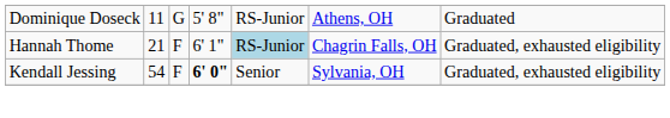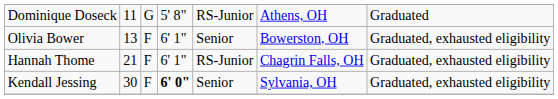 <table class="wikitable sortable" border="1">
 <tr align=center>
 </tr>
 <tr>
 <td>Dominique Doseck</td>
 <td>11</td>
 <td>G</td>
 <td>5' 8"</td>
 <td>RS-Junior</td>
 <td><a href='#'>Athens, OH</a></td>
 <td>Graduated</td>
 </tr>
 <tr>
+<td>Olivia Bower</td>
+<td>13</td>
+<td>F</td>
+<td>6' 1"</td>
+<td>Senior</td>
+<td><a href='#'>Bowerston, OH</a></td>
+<td>Graduated, exhausted eligibility</td>
+</tr>
+<tr>
 <td>Hannah Thome</td>
 <td>21</td>
 <td>F</td>
 <td>6' 1"</td>
-<td style="background: lightblue;">RS-Junior</td>
+<td>RS-Junior</td>
 <td><a href='#'>Chagrin Falls, OH</a></td>
 <td>Graduated, exhausted eligibility</td>
 </tr>
 <tr>
 <td>Kendall Jessing</td>
-<td>54</td>
+<td>30</td>
 <td>F</td>
 <td><strong>6' 0"</strong></td>
 <td>Senior</td>
 <td><a href='#'>Sylvania, OH</a></td>
 <td>Graduated, exhausted eligibility</td>
 </tr>
 <tr>
 </tr>
 </table>
